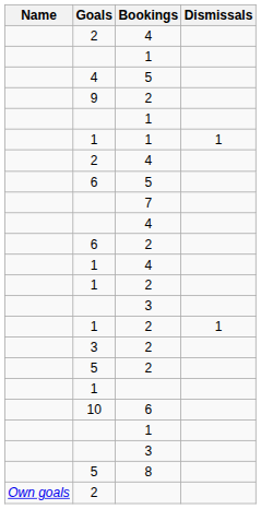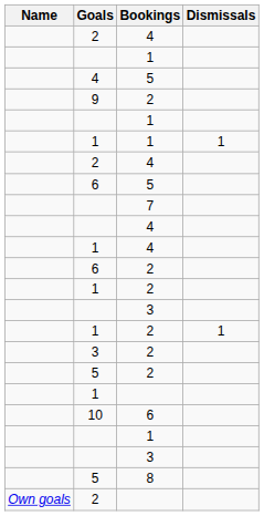 <table class="wikitable sortable" style="text-align:center; font-size:95%">
 <tr>
 <th>Name</th>
 <th>Goals</th>
 <th>Bookings</th>
 <th>Dismissals</th>
 </tr>
 <tr>
 <td></td>
 <td> 2</td>
 <td> 4</td>
 <td></td>
 </tr>
 <tr>
 <td></td>
 <td></td>
 <td> 1</td>
 <td></td>
 </tr>
 <tr>
 <td></td>
 <td> 4</td>
 <td> 5</td>
 <td></td>
 </tr>
 <tr>
 <td></td>
 <td> 9</td>
 <td> 2</td>
 <td></td>
 </tr>
 <tr>
 <td></td>
 <td></td>
 <td> 1</td>
 <td></td>
 </tr>
 <tr>
 <td></td>
 <td> 1</td>
 <td> 1</td>
 <td> 1</td>
 </tr>
 <tr>
 <td></td>
 <td> 2</td>
 <td> 4</td>
 <td></td>
 </tr>
 <tr>
 <td></td>
 <td> 6</td>
 <td> 5</td>
 <td></td>
 </tr>
 <tr>
 <td></td>
 <td></td>
 <td> 7</td>
 <td></td>
 </tr>
 <tr>
 <td></td>
 <td></td>
 <td> 4</td>
 <td></td>
 </tr>
 <tr>
 <td></td>
-<td> 6</td>
-<td> 2</td>
+<td> 1</td>
+<td> 4</td>
 <td></td>
 </tr>
 <tr>
 <td></td>
-<td> 1</td>
-<td> 4</td>
+<td> 6</td>
+<td> 2</td>
 <td></td>
 </tr>
 <tr>
 <td></td>
 <td> 1</td>
 <td> 2</td>
 <td></td>
 </tr>
 <tr>
 <td></td>
 <td></td>
 <td> 3</td>
 <td></td>
 </tr>
 <tr>
 <td></td>
 <td> 1</td>
 <td> 2</td>
 <td> 1</td>
 </tr>
 <tr>
 <td></td>
 <td> 3</td>
 <td> 2</td>
 <td></td>
 </tr>
 <tr>
 <td></td>
 <td> 5</td>
 <td> 2</td>
 <td></td>
 </tr>
 <tr>
 <td></td>
 <td> 1</td>
 <td></td>
 <td></td>
 </tr>
 <tr>
 <td></td>
 <td> 10</td>
 <td> 6</td>
 <td></td>
 </tr>
 <tr>
 <td></td>
 <td></td>
 <td> 1</td>
 <td></td>
 </tr>
 <tr>
 <td></td>
 <td></td>
 <td> 3</td>
 <td></td>
 </tr>
 <tr>
 <td></td>
 <td> 5</td>
 <td> 8</td>
 <td></td>
 </tr>
 <tr>
 <td><em><a href='#'>Own goals</a></em></td>
 <td> 2</td>
 <td></td>
 <td></td>
 </tr>
 </table>
